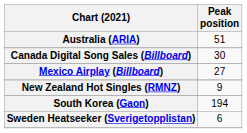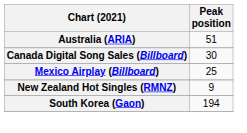 <table class="wikitable sortable plainrowheaders" style="text-align:center">
 <tr>
 <th scope="col">Chart (2021)</th>
 <th scope="col">Peak<br>position</th>
 </tr>
 <tr>
 <th scope="row">Australia (<a href='#'>ARIA</a>)</th>
 <td>51</td>
 </tr>
 <tr>
 </tr>
 <tr>
 <th scope="row">Canada Digital Song Sales (<em><a href='#'>Billboard</a></em>)</th>
 <td>30</td>
 </tr>
 <tr>
 </tr>
 <tr>
 </tr>
 <tr>
 </tr>
 <tr>
 </tr>
 <tr>
 </tr>
 <tr>
 </tr>
 <tr>
 </tr>
 <tr>
 </tr>
 <tr>
 <th scope="row"><a href='#'>Mexico Airplay</a> (<em><a href='#'>Billboard</a></em>)</th>
-<td>27</td>
+<td>25</td>
 </tr>
 <tr>
 </tr>
 <tr>
 </tr>
 <tr>
 <th scope="row">New Zealand Hot Singles (<a href='#'>RMNZ</a>)</th>
 <td>9</td>
 </tr>
 <tr>
 </tr>
 <tr>
 <th scope="row">South Korea (<a href='#'>Gaon</a>)</th>
 <td>194</td>
 </tr>
 <tr>
-<th scope="row">Sweden Heatseeker (<a href='#'>Sverigetopplistan</a>)</th>
-<td>6</td>
-</tr>
-<tr>
 </tr>
 <tr>
 </tr>
 </table>
